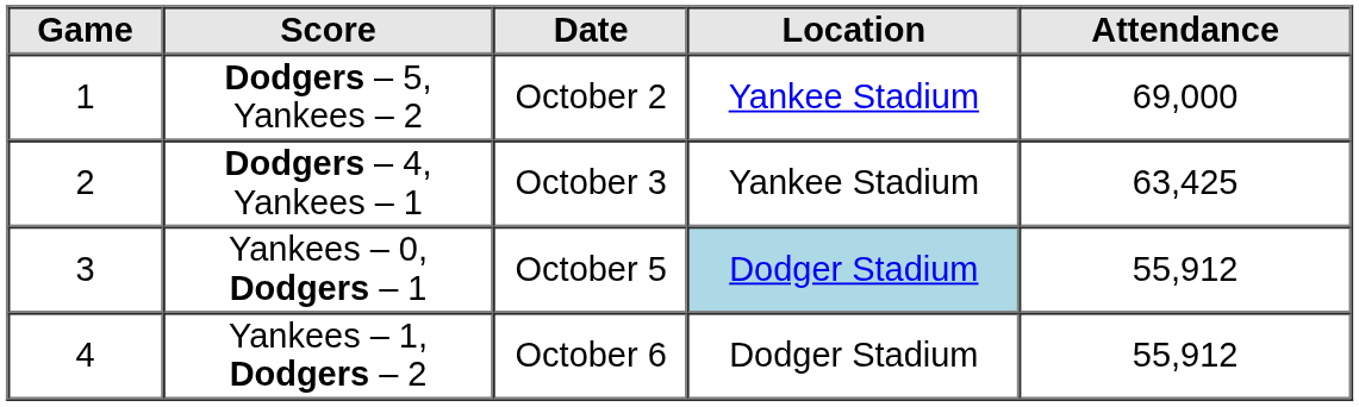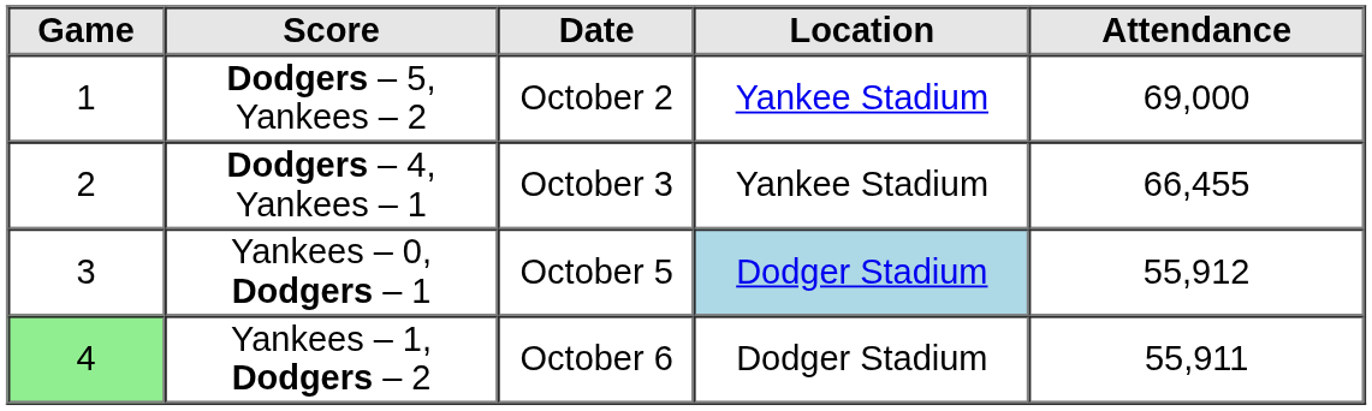 <table border=1 cellspacing=0 width=625 style="margin-left:3em;">
 <tr style="text-align:center; background-color:#e6e6e6;">
 <th width=10>Game</th>
 <th width=100>Score</th>
 <th width=50>Date</th>
 <th width=100>Location</th>
 <th width=100>Attendance</th>
 </tr>
 <tr style="text-align:center;">
 <td>1</td>
 <td><strong>Dodgers</strong> – 5, Yankees – 2</td>
 <td>October 2</td>
 <td><a href='#'>Yankee Stadium</a></td>
 <td>69,000</td>
 </tr>
 <tr style="text-align:center;">
 <td>2</td>
 <td><strong>Dodgers</strong> – 4, Yankees – 1</td>
 <td>October 3</td>
 <td>Yankee Stadium</td>
-<td>63,425</td>
+<td>66,455</td>
 </tr>
 <tr style="text-align:center;">
 <td>3</td>
 <td>Yankees – 0, <strong>Dodgers</strong> – 1</td>
 <td>October 5</td>
 <td style="background: lightblue;"><a href='#'>Dodger Stadium</a></td>
 <td>55,912</td>
 </tr>
 <tr style="text-align:center;">
-<td>4</td>
+<td style="background: lightgreen;">4</td>
 <td>Yankees – 1, <strong>Dodgers</strong> – 2</td>
 <td>October 6</td>
 <td>Dodger Stadium</td>
-<td>55,912</td>
+<td>55,911</td>
 </tr>
 <tr>
 </tr>
 </table>
